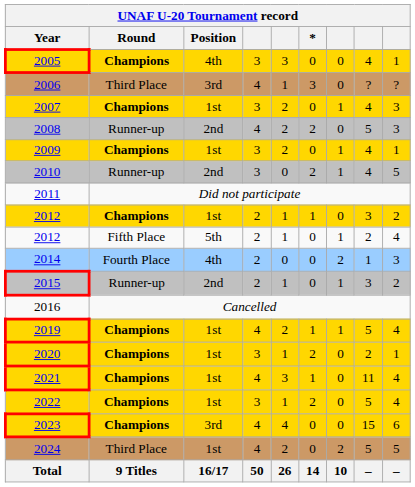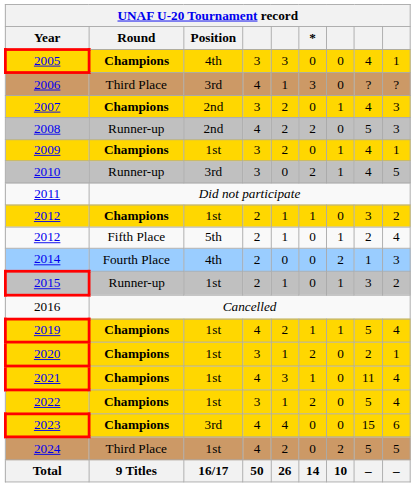 <table class="wikitable" style="font-size:90%; text-align:center;" width="50%">
 <tr>
 <th colspan=9><a href='#'>UNAF U-20 Tournament</a> record</th>
 </tr>
 <tr>
 <th width="15%">Year</th>
 <th width="15%">Round</th>
 <th width="5%">Position</th>
 <th width="5%"></th>
 <th width="5%"></th>
 <th width="5%">*</th>
 <th width="5%"></th>
 <th width="5%"></th>
 <th width="5%"></th>
 </tr>
 <tr bgcolor=gold>
 <td style="border: 3px solid red"> <a href='#'>2005</a></td>
 <td><strong>Champions</strong></td>
 <td>4th</td>
 <td>3</td>
 <td>3</td>
 <td>0</td>
 <td>0</td>
 <td>4</td>
 <td>1</td>
 </tr>
 <tr style="background:#c96;">
 <td> <a href='#'>2006</a></td>
 <td>Third Place</td>
 <td>3rd</td>
 <td>4</td>
 <td>1</td>
 <td>3</td>
 <td>0</td>
 <td>?</td>
 <td>?</td>
 </tr>
 <tr bgcolor=gold>
 <td> <a href='#'>2007</a></td>
 <td><strong>Champions</strong></td>
-<td>1st</td>
+<td>2nd</td>
 <td>3</td>
 <td>2</td>
 <td>0</td>
 <td>1</td>
 <td>4</td>
 <td>3</td>
 </tr>
 <tr bgcolor=silver>
 <td> <a href='#'>2008</a></td>
 <td>Runner-up</td>
 <td>2nd</td>
 <td>4</td>
 <td>2</td>
 <td>2</td>
 <td>0</td>
 <td>5</td>
 <td>3</td>
 </tr>
 <tr bgcolor=gold>
 <td> <a href='#'>2009</a></td>
 <td><strong>Champions</strong></td>
 <td>1st</td>
 <td>3</td>
 <td>2</td>
 <td>0</td>
 <td>1</td>
 <td>4</td>
 <td>1</td>
 </tr>
 <tr bgcolor=silver>
 <td> <a href='#'>2010</a></td>
 <td>Runner-up</td>
-<td>2nd</td>
+<td>3rd</td>
 <td>3</td>
 <td>0</td>
 <td>2</td>
 <td>1</td>
 <td>4</td>
 <td>5</td>
 </tr>
 <tr>
 <td> <a href='#'>2011</a></td>
 <td rowspan=1 colspan=8><em>Did not participate</em></td>
 </tr>
 <tr bgcolor=gold>
 <td> <a href='#'>2012</a></td>
 <td><strong>Champions</strong></td>
 <td>1st</td>
 <td>2</td>
 <td>1</td>
 <td>1</td>
 <td>0</td>
 <td>3</td>
 <td>2</td>
 </tr>
 <tr>
 <td> <a href='#'>2012</a></td>
 <td>Fifth Place</td>
 <td>5th</td>
 <td>2</td>
 <td>1</td>
 <td>0</td>
 <td>1</td>
 <td>2</td>
 <td>4</td>
 </tr>
 <tr style="background:#9acdff;">
 <td> <a href='#'>2014</a></td>
 <td>Fourth Place</td>
 <td>4th</td>
 <td>2</td>
 <td>0</td>
 <td>0</td>
 <td>2</td>
 <td>1</td>
 <td>3</td>
 </tr>
 <tr bgcolor=silver>
 <td style="border: 3px solid red"> <a href='#'>2015</a></td>
 <td>Runner-up</td>
-<td>2nd</td>
+<td>1st</td>
 <td>2</td>
 <td>1</td>
 <td>0</td>
 <td>1</td>
 <td>3</td>
 <td>2</td>
 </tr>
 <tr>
 <td> 2016</td>
 <td colspan="8"><em>Cancelled</em></td>
 </tr>
 <tr bgcolor=gold>
 <td style="border: 3px solid red"> <a href='#'>2019</a></td>
 <td><strong>Champions</strong></td>
 <td>1st</td>
 <td>4</td>
 <td>2</td>
 <td>1</td>
 <td>1</td>
 <td>5</td>
 <td>4</td>
 </tr>
 <tr bgcolor=gold>
 <td style="border: 3px solid red"> <a href='#'>2020</a></td>
 <td><strong>Champions</strong></td>
 <td>1st</td>
 <td>3</td>
 <td>1</td>
 <td>2</td>
 <td>0</td>
 <td>2</td>
 <td>1</td>
 </tr>
 <tr bgcolor=gold>
 <td style="border: 3px solid red"> <a href='#'>2021</a></td>
 <td><strong>Champions</strong></td>
 <td>1st</td>
 <td>4</td>
 <td>3</td>
 <td>1</td>
 <td>0</td>
 <td>11</td>
 <td>4</td>
 </tr>
 <tr bgcolor=gold>
 <td> <a href='#'>2022</a></td>
 <td><strong>Champions</strong></td>
 <td>1st</td>
 <td>3</td>
 <td>1</td>
 <td>2</td>
 <td>0</td>
 <td>5</td>
 <td>4</td>
 </tr>
 <tr bgcolor=gold>
 <td style="border: 3px solid red"> <a href='#'>2023</a></td>
 <td><strong>Champions</strong></td>
 <td>3rd</td>
 <td>4</td>
 <td>4</td>
 <td>0</td>
 <td>0</td>
 <td>15</td>
 <td>6</td>
 </tr>
 <tr style="background:#c96;">
 <td> <a href='#'>2024</a></td>
 <td>Third Place</td>
 <td>1st</td>
 <td>4</td>
 <td>2</td>
 <td>0</td>
 <td>2</td>
 <td>5</td>
 <td>5</td>
 </tr>
 <tr>
 <th>Total</th>
 <th>9 Titles</th>
 <th>16/17</th>
 <th>50</th>
 <th>26</th>
 <th>14</th>
 <th>10</th>
 <th>–</th>
 <th>–</th>
 </tr>
 </table>
